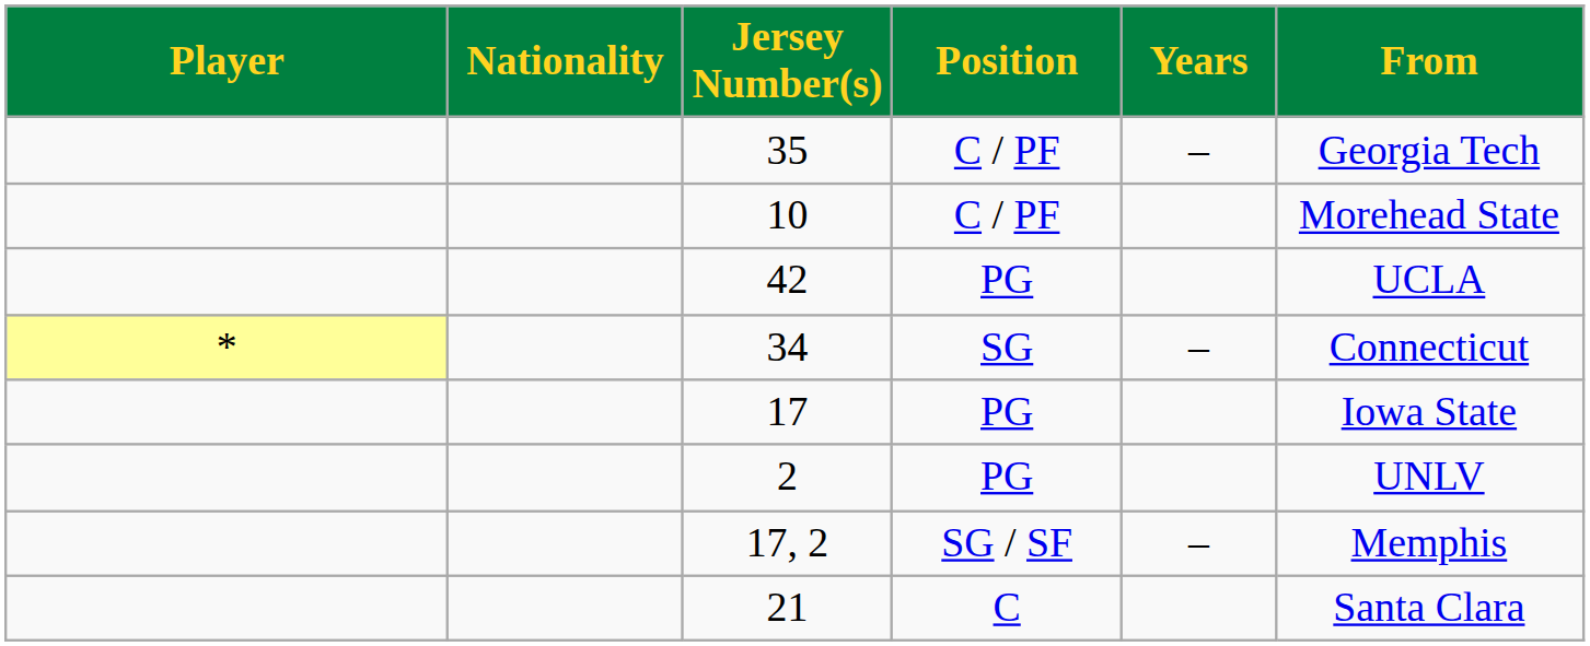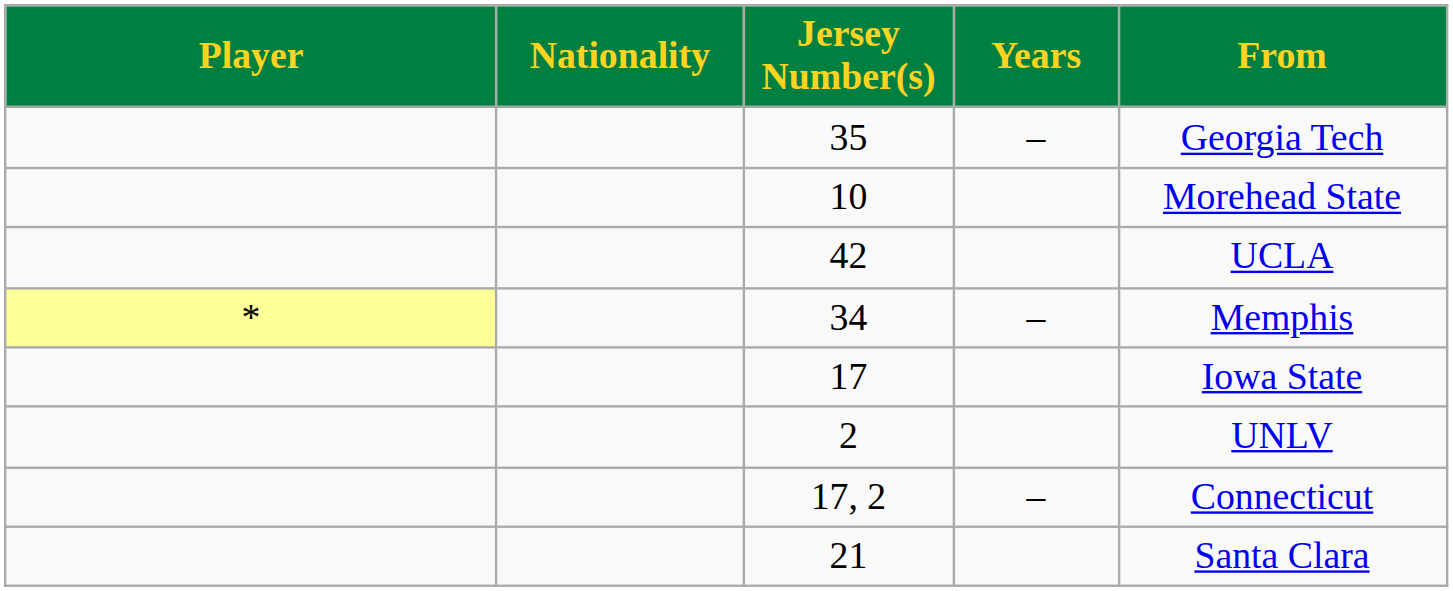 <table class="wikitable" style="text-align:center" width="98%">
 <tr>
 <th style="background:#008040;color:#FFD321;" width="30%">Player</th>
 <th style="background:#008040;color:#FFD321;" width="15%">Nationality</th>
 <th style="background:#008040;color:#FFD321;" width="10%">Jersey Number(s)</th>
-<th style="background:#008040;color:#FFD321;" width="15%">Position</th>
 <th style="background:#008040;color:#FFD321;" width="10%">Years</th>
 <th style="background:#008040;color:#FFD321;" width="20%">From</th>
 </tr>
 <tr>
 <td></td>
 <td></td>
 <td>35</td>
-<td><a href='#'>C</a> / <a href='#'>PF</a></td>
 <td>–<br></td>
 <td><a href='#'>Georgia Tech</a></td>
 </tr>
 <tr>
 <td></td>
 <td></td>
 <td>10</td>
-<td><a href='#'>C</a> / <a href='#'>PF</a></td>
 <td></td>
 <td><a href='#'>Morehead State</a></td>
 </tr>
 <tr>
 <td></td>
 <td></td>
 <td>42</td>
-<td><a href='#'>PG</a></td>
 <td></td>
 <td><a href='#'>UCLA</a></td>
 </tr>
 <tr>
 <td bgcolor="FFFF99">* </td>
 <td></td>
 <td>34</td>
-<td><a href='#'>SG</a></td>
 <td>–</td>
-<td><a href='#'>Connecticut</a></td>
+<td><a href='#'>Memphis</a></td>
 </tr>
 <tr>
 <td></td>
 <td></td>
 <td>17</td>
-<td><a href='#'>PG</a></td>
 <td></td>
 <td><a href='#'>Iowa State</a></td>
 </tr>
 <tr>
 <td></td>
 <td></td>
 <td>2</td>
-<td><a href='#'>PG</a></td>
 <td></td>
 <td><a href='#'>UNLV</a></td>
 </tr>
 <tr>
 <td></td>
 <td></td>
 <td>17, 2</td>
-<td><a href='#'>SG</a> / <a href='#'>SF</a></td>
 <td>–</td>
-<td><a href='#'>Memphis</a></td>
+<td><a href='#'>Connecticut</a></td>
 </tr>
 <tr>
 <td></td>
 <td></td>
 <td>21</td>
-<td><a href='#'>C</a></td>
 <td><br></td>
 <td><a href='#'>Santa Clara</a></td>
 </tr>
 </table>
